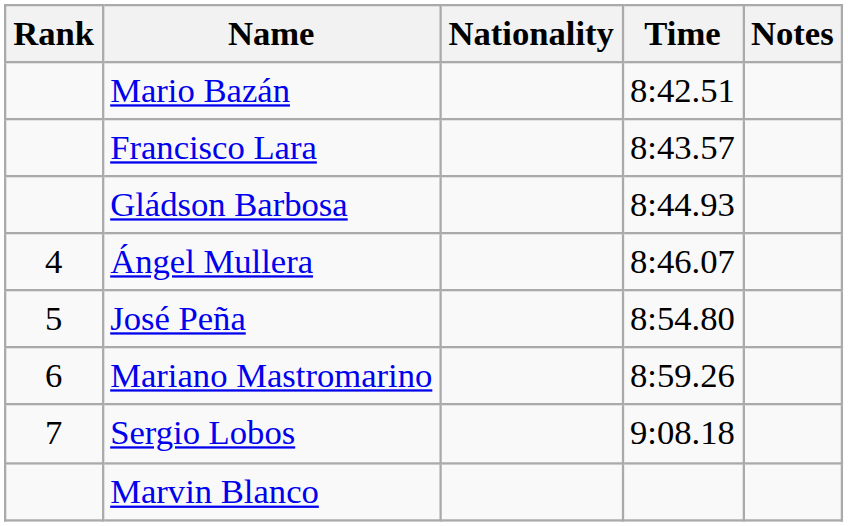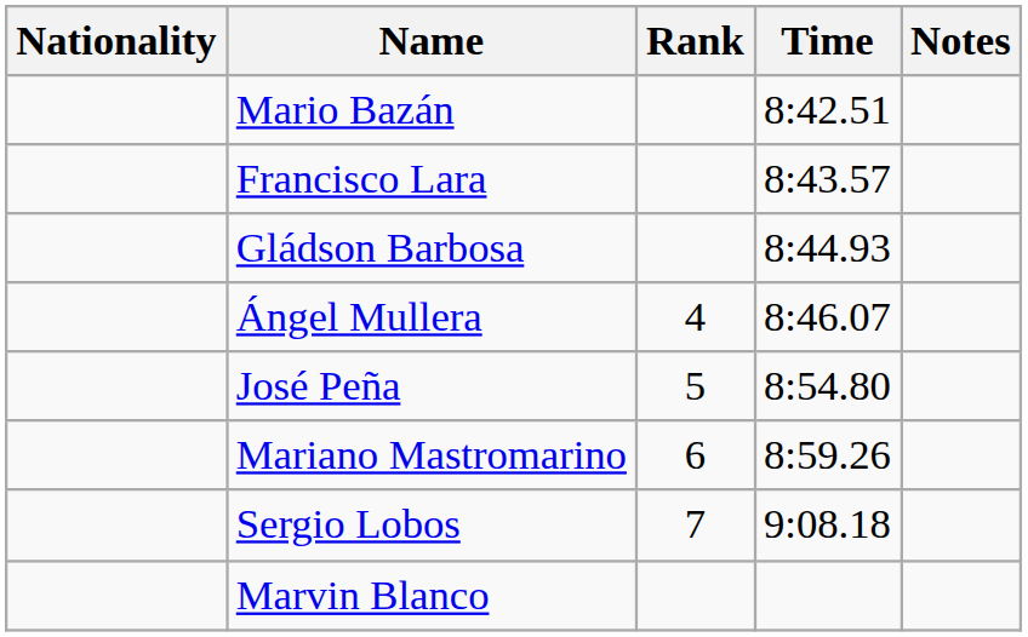 <table class="wikitable sortable" style="text-align:center;font-size:95%">
 <tr>
+<th>Nationality</th>
+<th>Name</th>
 <th>Rank</th>
-<th>Name</th>
-<th>Nationality</th>
 <th>Time</th>
 <th>Notes</th>
 </tr>
 <tr>
+<td align=left></td>
+<td align=left><a href='#'>Mario Bazán</a></td>
 <td></td>
-<td align=left><a href='#'>Mario Bazán</a></td>
-<td align=left></td>
 <td>8:42.51</td>
 <td></td>
 </tr>
 <tr>
+<td align=left></td>
+<td align=left><a href='#'>Francisco Lara</a></td>
 <td></td>
-<td align=left><a href='#'>Francisco Lara</a></td>
-<td align=left></td>
 <td>8:43.57</td>
 <td></td>
 </tr>
 <tr>
+<td align=left></td>
+<td align=left><a href='#'>Gládson Barbosa</a></td>
 <td></td>
-<td align=left><a href='#'>Gládson Barbosa</a></td>
-<td align=left></td>
 <td>8:44.93</td>
 <td></td>
 </tr>
 <tr>
+<td align=left></td>
+<td align=left><a href='#'>Ángel Mullera</a></td>
 <td>4</td>
-<td align=left><a href='#'>Ángel Mullera</a></td>
-<td align=left></td>
 <td>8:46.07</td>
 <td></td>
 </tr>
 <tr>
+<td align=left></td>
+<td align=left><a href='#'>José Peña</a></td>
 <td>5</td>
-<td align=left><a href='#'>José Peña</a></td>
-<td align=left></td>
 <td>8:54.80</td>
 <td></td>
 </tr>
 <tr>
+<td align=left></td>
+<td align=left><a href='#'>Mariano Mastromarino</a></td>
 <td>6</td>
-<td align=left><a href='#'>Mariano Mastromarino</a></td>
-<td align=left></td>
 <td>8:59.26</td>
 <td></td>
 </tr>
 <tr>
+<td align=left></td>
+<td align=left><a href='#'>Sergio Lobos</a></td>
 <td>7</td>
-<td align=left><a href='#'>Sergio Lobos</a></td>
-<td align=left></td>
 <td>9:08.18</td>
 <td></td>
 </tr>
 <tr>
+<td align=left></td>
+<td align=left><a href='#'>Marvin Blanco</a></td>
 <td></td>
-<td align=left><a href='#'>Marvin Blanco</a></td>
-<td align=left></td>
 <td></td>
 <td></td>
 </tr>
 </table>
